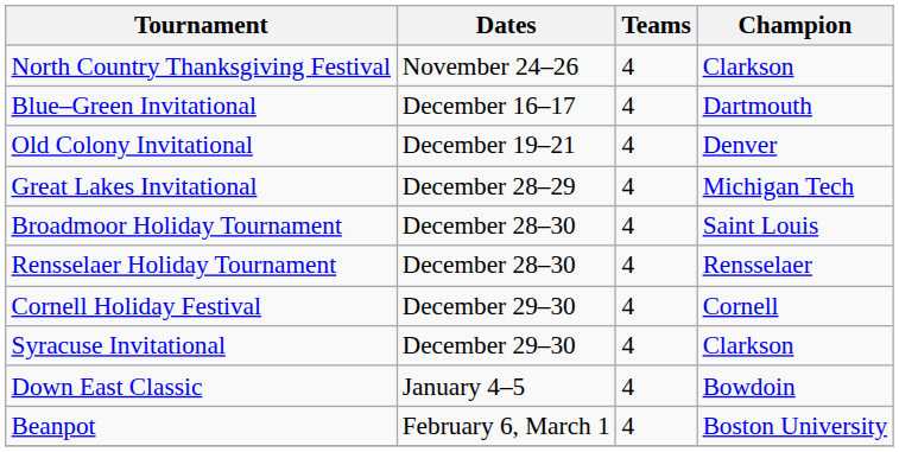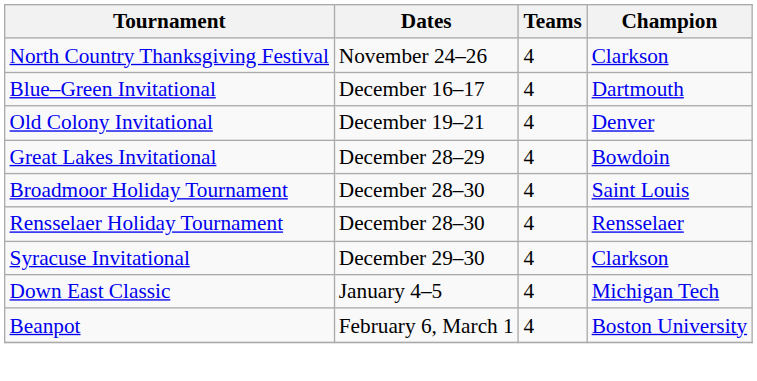 <table class="wikitable">
 <tr>
 <th>Tournament</th>
 <th>Dates</th>
 <th>Teams</th>
 <th>Champion</th>
 </tr>
 <tr>
 <td><a href='#'>North Country Thanksgiving Festival</a></td>
 <td>November 24–26</td>
 <td>4</td>
 <td><a href='#'>Clarkson</a></td>
 </tr>
 <tr>
 <td><a href='#'>Blue–Green Invitational</a></td>
 <td>December 16–17</td>
 <td>4</td>
 <td><a href='#'>Dartmouth</a></td>
 </tr>
 <tr>
 <td><a href='#'>Old Colony Invitational</a></td>
 <td>December 19–21</td>
 <td>4</td>
 <td><a href='#'>Denver</a></td>
 </tr>
 <tr>
 <td><a href='#'>Great Lakes Invitational</a></td>
 <td>December 28–29</td>
 <td>4</td>
-<td><a href='#'>Michigan Tech</a></td>
+<td><a href='#'>Bowdoin</a></td>
 </tr>
 <tr>
 <td><a href='#'>Broadmoor Holiday Tournament</a></td>
 <td>December 28–30</td>
 <td>4</td>
 <td><a href='#'>Saint Louis</a></td>
 </tr>
 <tr>
 <td><a href='#'>Rensselaer Holiday Tournament</a></td>
 <td>December 28–30</td>
 <td>4</td>
 <td><a href='#'>Rensselaer</a></td>
 </tr>
 <tr>
-<td><a href='#'>Cornell Holiday Festival</a></td>
-<td>December 29–30</td>
-<td>4</td>
-<td><a href='#'>Cornell</a></td>
-</tr>
-<tr>
 <td><a href='#'>Syracuse Invitational</a></td>
 <td>December 29–30</td>
 <td>4</td>
 <td><a href='#'>Clarkson</a></td>
 </tr>
 <tr>
 <td><a href='#'>Down East Classic</a></td>
 <td>January 4–5</td>
 <td>4</td>
-<td><a href='#'>Bowdoin</a></td>
+<td><a href='#'>Michigan Tech</a></td>
 </tr>
 <tr>
 <td><a href='#'>Beanpot</a></td>
 <td>February 6, March 1</td>
 <td>4</td>
 <td><a href='#'>Boston University</a></td>
 </tr>
 <tr>
 </tr>
 </table>
